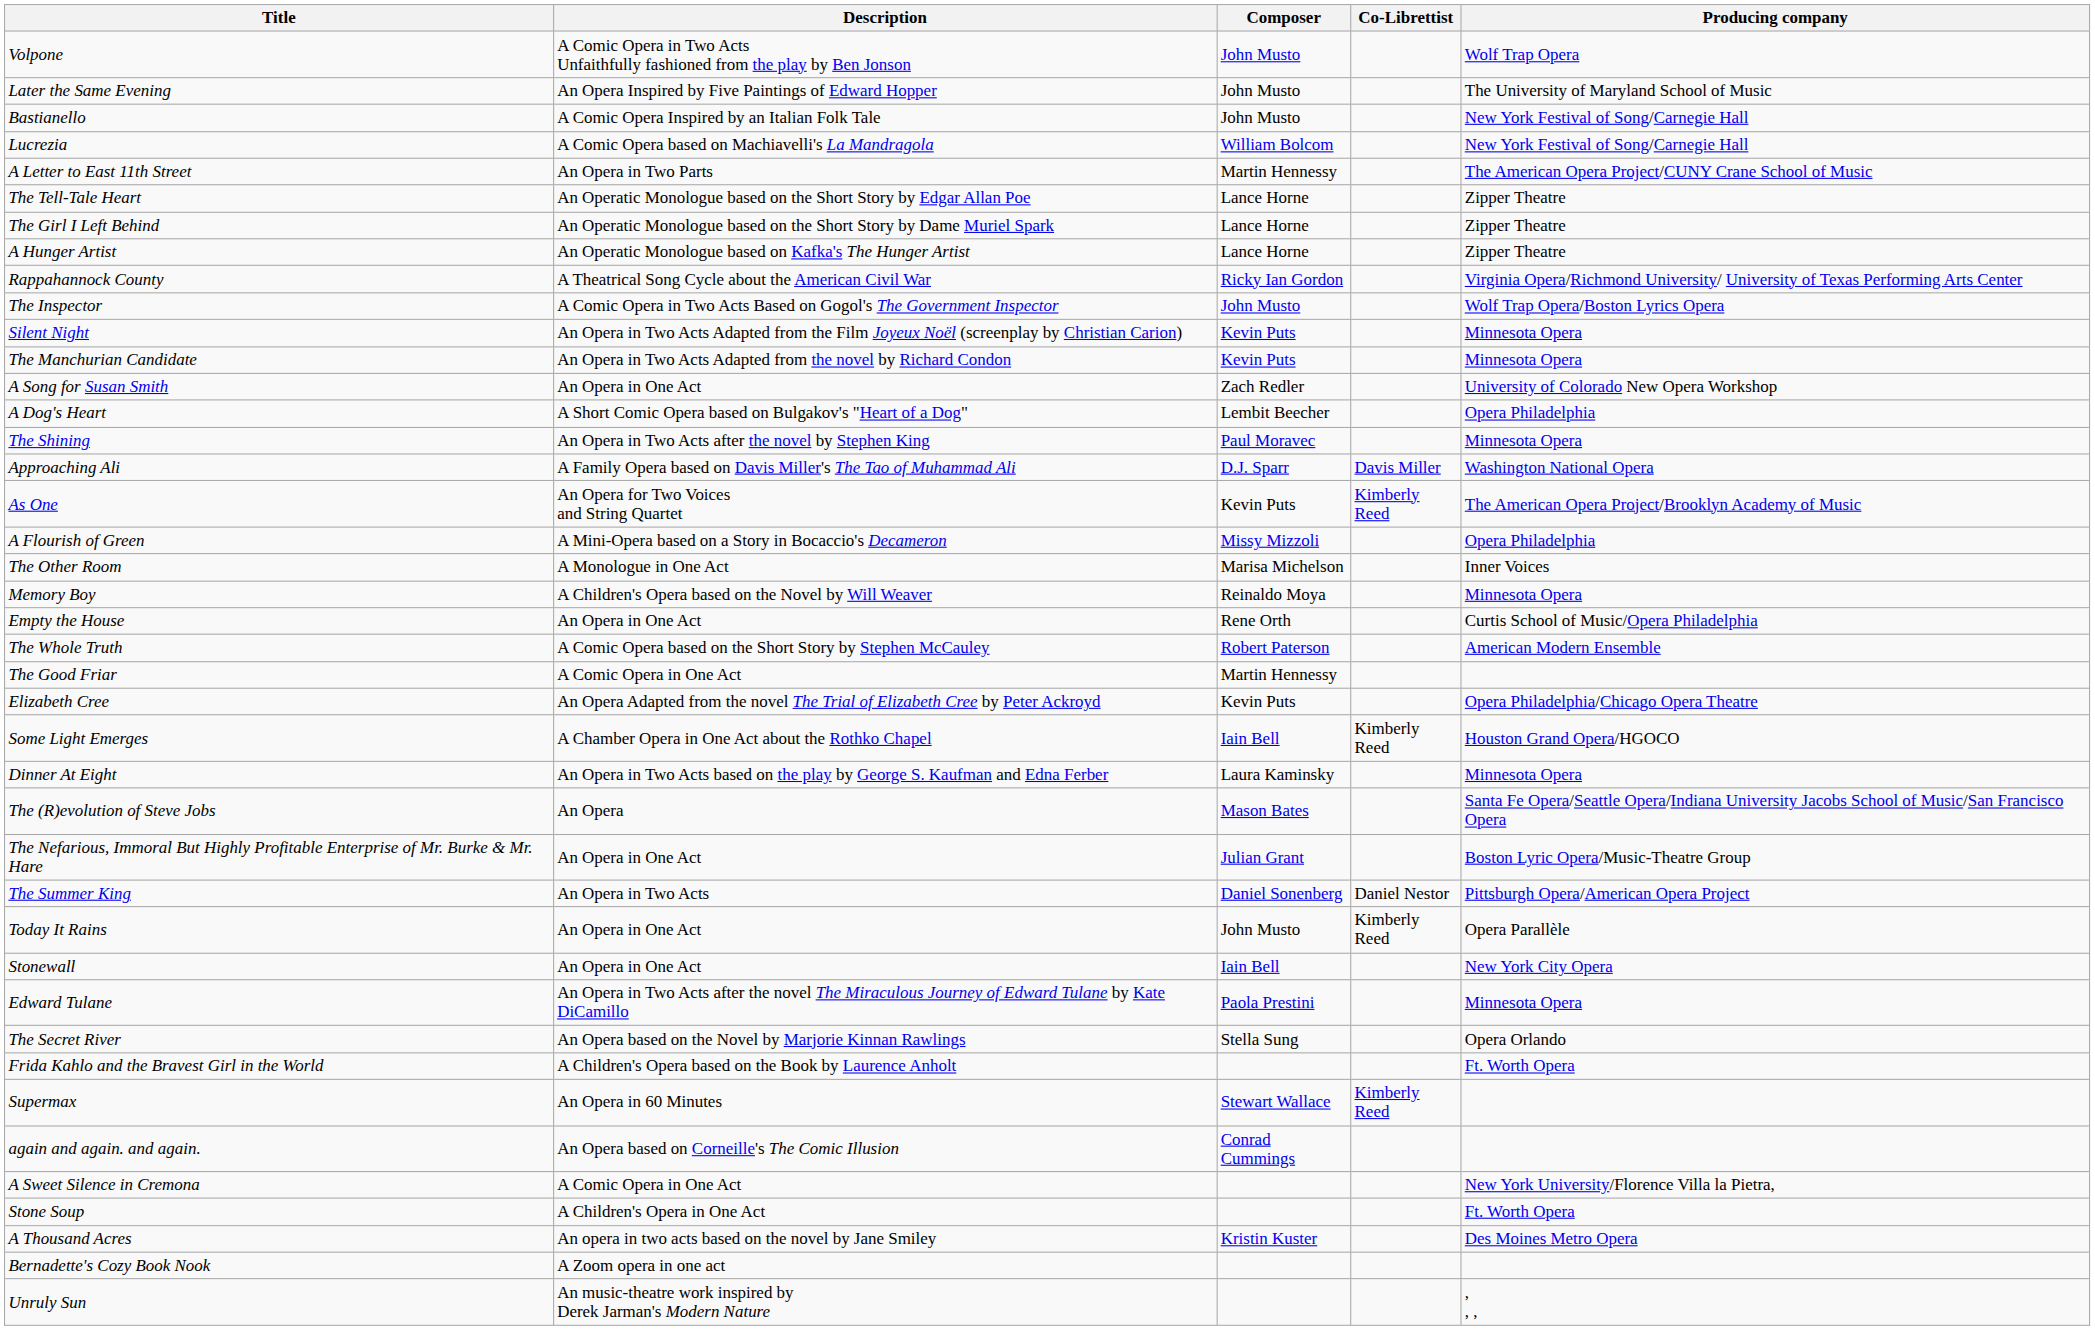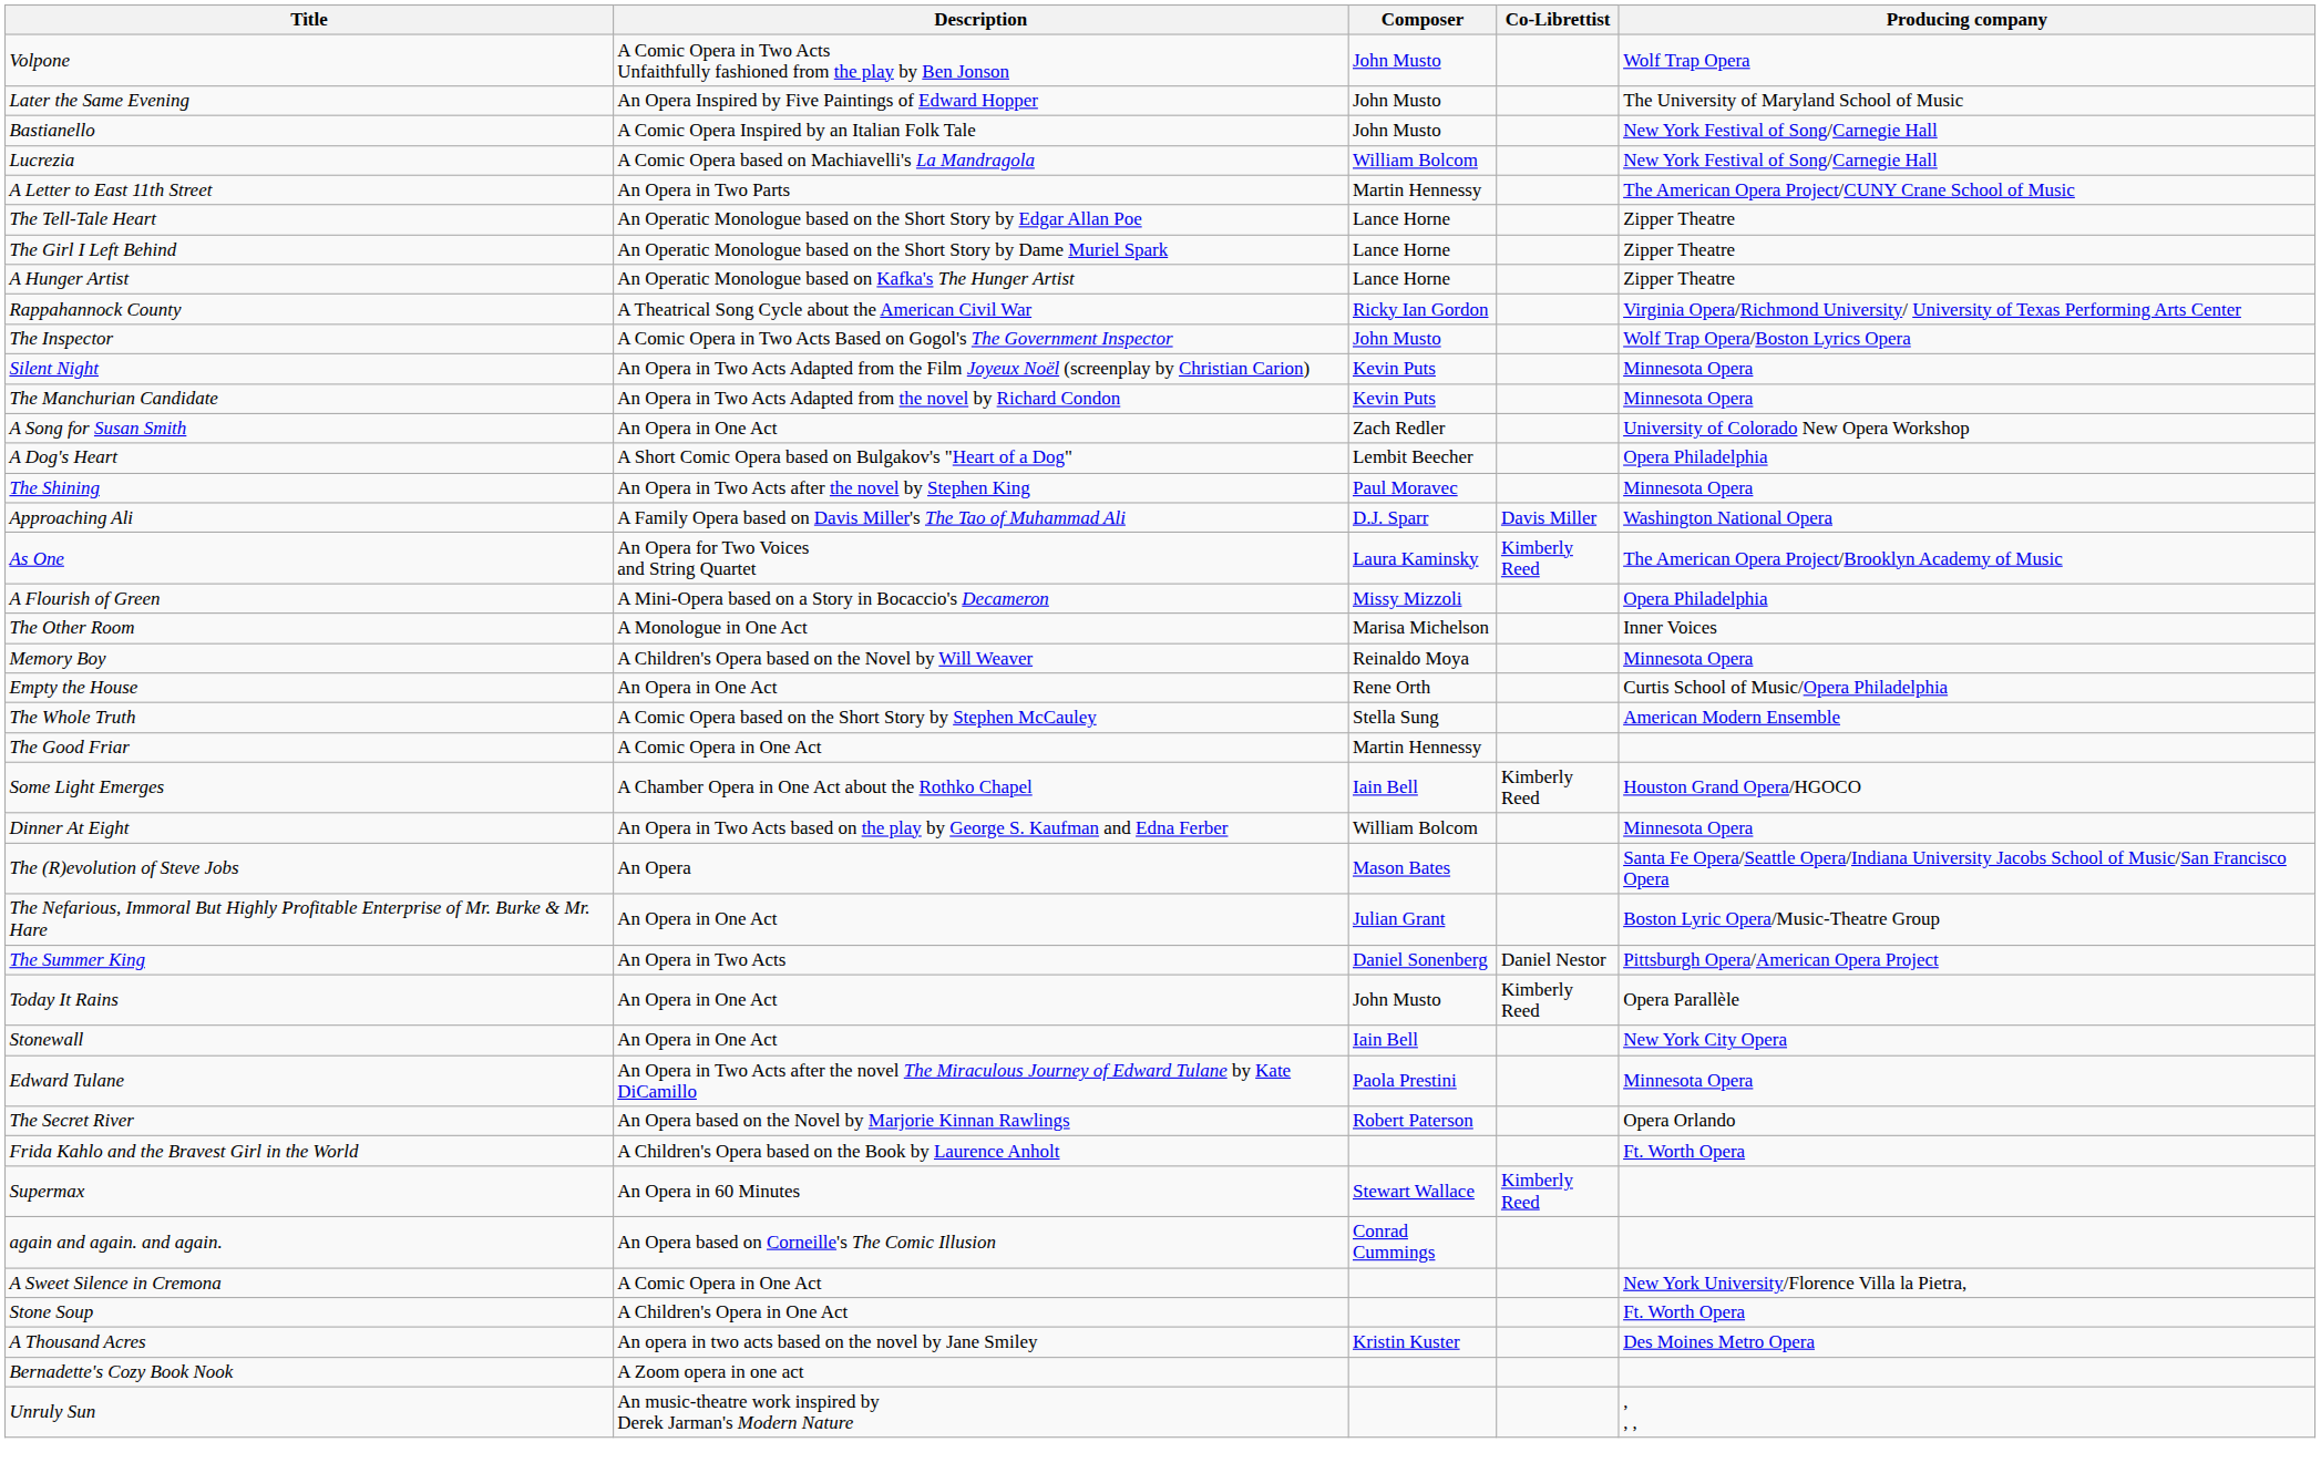 <table class="wikitable">
 <tr>
 <th>Title</th>
 <th>Description</th>
 <th>Composer</th>
 <th>Co-Librettist</th>
 <th>Producing company</th>
 </tr>
 <tr>
 <td><em>Volpone</em></td>
 <td>A Comic Opera in Two Acts<br>Unfaithfully fashioned from <a href='#'>the play</a> by <a href='#'>Ben Jonson</a></td>
 <td><a href='#'>John Musto</a></td>
 <td></td>
 <td><a href='#'>Wolf Trap Opera</a></td>
 </tr>
 <tr>
 <td><em>Later the Same Evening</em></td>
 <td>An Opera Inspired by Five Paintings of <a href='#'>Edward Hopper</a></td>
 <td>John Musto</td>
 <td></td>
 <td>The University of Maryland School of Music</td>
 </tr>
 <tr>
 <td><em>Bastianello</em></td>
 <td>A Comic Opera Inspired by an Italian Folk Tale</td>
 <td>John Musto</td>
 <td></td>
 <td><a href='#'>New York Festival of Song</a>/<a href='#'>Carnegie Hall</a></td>
 </tr>
 <tr>
 <td><em>Lucrezia</em></td>
 <td>A Comic Opera based on Machiavelli's <em><a href='#'>La Mandragola</a></em></td>
 <td><a href='#'>William Bolcom</a></td>
 <td></td>
 <td><a href='#'>New York Festival of Song</a>/<a href='#'>Carnegie Hall</a></td>
 </tr>
 <tr>
 <td><em>A Letter to East 11th Street</em></td>
 <td>An Opera in Two Parts</td>
 <td>Martin Hennessy</td>
 <td></td>
 <td><a href='#'>The American Opera Project</a>/<a href='#'>CUNY Crane School of Music</a></td>
 </tr>
 <tr>
 <td><em>The Tell-Tale Heart</em></td>
 <td>An Operatic Monologue based on the Short Story by <a href='#'>Edgar Allan Poe</a></td>
 <td>Lance Horne</td>
 <td></td>
 <td>Zipper Theatre</td>
 </tr>
 <tr>
 <td><em>The Girl I Left Behind</em></td>
 <td>An Operatic Monologue based on the Short Story by Dame <a href='#'>Muriel Spark</a></td>
 <td>Lance Horne</td>
 <td></td>
 <td>Zipper Theatre</td>
 </tr>
 <tr>
 <td><em>A Hunger Artist</em></td>
 <td>An Operatic Monologue based on <a href='#'>Kafka's</a> <em>The Hunger Artist</em></td>
 <td>Lance Horne</td>
 <td></td>
 <td>Zipper Theatre</td>
 </tr>
 <tr>
 <td><em>Rappahannock County</em></td>
 <td>A Theatrical Song Cycle about the <a href='#'>American Civil War</a></td>
 <td><a href='#'>Ricky Ian Gordon</a></td>
 <td></td>
 <td><a href='#'>Virginia Opera</a>/<a href='#'>Richmond University</a>/ <a href='#'>University of Texas Performing Arts Center</a></td>
 </tr>
 <tr>
 <td><em>The Inspector</em></td>
 <td>A Comic Opera in Two Acts Based on Gogol's <em><a href='#'>The Government Inspector</a></em></td>
 <td><a href='#'>John Musto</a></td>
 <td></td>
 <td><a href='#'>Wolf Trap Opera</a>/<a href='#'>Boston Lyrics Opera</a></td>
 </tr>
 <tr>
 <td><em><a href='#'>Silent Night</a></em></td>
 <td>An Opera in Two Acts Adapted from the Film <em><a href='#'>Joyeux Noël</a></em>  (screenplay by <a href='#'>Christian Carion</a>)</td>
 <td><a href='#'>Kevin Puts</a></td>
 <td></td>
 <td><a href='#'>Minnesota Opera</a></td>
 </tr>
 <tr>
 <td><em>The Manchurian Candidate</em></td>
 <td>An Opera in Two Acts Adapted from <a href='#'>the novel</a> by <a href='#'>Richard Condon</a></td>
 <td><a href='#'>Kevin Puts</a></td>
 <td></td>
 <td><a href='#'>Minnesota Opera</a></td>
 </tr>
 <tr>
 <td><em>A Song for <a href='#'>Susan Smith</a></em></td>
 <td>An Opera in One Act</td>
 <td>Zach Redler</td>
 <td></td>
 <td><a href='#'>University of Colorado</a> New Opera Workshop</td>
 </tr>
 <tr>
 <td><em>A Dog's Heart</em></td>
 <td>A Short Comic Opera based on Bulgakov's "<a href='#'>Heart of a Dog</a>"</td>
 <td>Lembit Beecher</td>
 <td></td>
 <td><a href='#'>Opera Philadelphia</a></td>
 </tr>
 <tr>
 <td><em><a href='#'>The Shining</a></em></td>
 <td>An Opera in Two Acts after <a href='#'>the novel</a> by <a href='#'>Stephen King</a></td>
 <td><a href='#'>Paul Moravec</a></td>
 <td></td>
 <td><a href='#'>Minnesota Opera</a></td>
 </tr>
 <tr>
 <td><em>Approaching Ali</em></td>
 <td>A Family Opera based on <a href='#'>Davis Miller</a>'s <em><a href='#'>The Tao of Muhammad Ali</a></em></td>
 <td><a href='#'>D.J. Sparr</a></td>
 <td><a href='#'>Davis Miller</a></td>
 <td><a href='#'>Washington National Opera</a></td>
 </tr>
 <tr>
 <td><em><a href='#'>As One</a></em></td>
 <td>An Opera for Two Voices<br>and String Quartet</td>
-<td>Kevin Puts</td>
+<td><a href='#'>Laura Kaminsky</a></td>
 <td><a href='#'>Kimberly Reed</a></td>
 <td><a href='#'>The American Opera Project</a>/<a href='#'>Brooklyn Academy of Music</a></td>
 </tr>
 <tr>
 <td><em>A Flourish of Green</em></td>
 <td>A Mini-Opera based on a Story in Bocaccio's <em><a href='#'>Decameron</a></em></td>
 <td><a href='#'>Missy Mizzoli</a></td>
 <td></td>
 <td><a href='#'>Opera Philadelphia</a></td>
 </tr>
 <tr>
 <td><em>The Other Room</em></td>
 <td>A Monologue in One Act</td>
 <td>Marisa Michelson</td>
 <td></td>
 <td>Inner Voices</td>
 </tr>
 <tr>
 <td><em>Memory Boy</em></td>
 <td>A Children's Opera based on the Novel by <a href='#'>Will Weaver</a></td>
 <td>Reinaldo Moya</td>
 <td></td>
 <td><a href='#'>Minnesota Opera</a></td>
 </tr>
 <tr>
 <td><em>Empty the House</em></td>
 <td>An Opera in One Act</td>
 <td>Rene Orth</td>
 <td></td>
 <td>Curtis School of Music/<a href='#'>Opera Philadelphia</a></td>
 </tr>
 <tr>
 <td><em>The Whole Truth</em></td>
 <td>A Comic Opera based on the Short Story by <a href='#'>Stephen McCauley</a></td>
-<td><a href='#'>Robert Paterson</a></td>
+<td>Stella Sung</td>
 <td></td>
 <td><a href='#'>American Modern Ensemble</a></td>
 </tr>
 <tr>
 <td><em>The Good Friar</em></td>
 <td>A Comic Opera in One Act</td>
 <td>Martin Hennessy</td>
 <td></td>
 <td></td>
 </tr>
 <tr>
-<td><em>Elizabeth Cree</em></td>
-<td>An Opera Adapted from the novel <em><a href='#'>The Trial of Elizabeth Cree</a></em> by <a href='#'>Peter Ackroyd</a></td>
-<td>Kevin Puts</td>
-<td></td>
-<td><a href='#'>Opera Philadelphia</a>/<a href='#'>Chicago Opera Theatre</a></td>
-</tr>
-<tr>
 <td><em>Some Light Emerges</em></td>
 <td>A Chamber Opera in One Act about the <a href='#'>Rothko Chapel</a></td>
 <td><a href='#'>Iain Bell</a></td>
 <td>Kimberly Reed</td>
 <td><a href='#'>Houston Grand Opera</a>/HGOCO</td>
 </tr>
 <tr>
 <td><em>Dinner At Eight</em></td>
 <td>An Opera in Two Acts based on <a href='#'>the play</a> by <a href='#'>George S. Kaufman</a> and <a href='#'>Edna Ferber</a></td>
-<td>Laura Kaminsky</td>
+<td>William Bolcom</td>
 <td></td>
 <td><a href='#'>Minnesota Opera</a></td>
 </tr>
 <tr>
 <td><em>The (R)evolution of Steve Jobs</em></td>
 <td>An Opera</td>
 <td><a href='#'>Mason Bates</a></td>
 <td></td>
 <td><a href='#'>Santa Fe Opera</a>/<a href='#'>Seattle Opera</a>/<a href='#'>Indiana University Jacobs School of Music</a>/<a href='#'>San Francisco Opera</a></td>
 </tr>
 <tr>
 <td><em>The Nefarious, Immoral But Highly Profitable Enterprise  of Mr. Burke & Mr. Hare</em></td>
 <td>An Opera in One Act</td>
 <td><a href='#'>Julian Grant</a></td>
 <td></td>
 <td><a href='#'>Boston Lyric Opera</a>/Music-Theatre Group</td>
 </tr>
 <tr>
 <td><em><a href='#'>The Summer King</a></em></td>
 <td>An Opera in Two Acts</td>
 <td><a href='#'>Daniel Sonenberg</a></td>
 <td>Daniel Nestor</td>
 <td><a href='#'>Pittsburgh Opera</a>/<a href='#'>American Opera Project</a></td>
 </tr>
 <tr>
 <td><em>Today It Rains</em></td>
 <td>An Opera in One Act</td>
 <td>John Musto</td>
 <td>Kimberly Reed</td>
 <td>Opera Parallèle</td>
 </tr>
 <tr>
 <td><em>Stonewall</em></td>
 <td>An Opera in One Act</td>
 <td><a href='#'>Iain Bell</a></td>
 <td></td>
 <td><a href='#'>New York City Opera</a></td>
 </tr>
 <tr>
 <td><em>Edward Tulane</em></td>
 <td>An Opera in Two Acts after the novel <em><a href='#'>The Miraculous Journey of Edward Tulane</a></em> by <a href='#'>Kate DiCamillo</a></td>
 <td><a href='#'>Paola Prestini</a></td>
 <td></td>
 <td><a href='#'>Minnesota Opera</a></td>
 </tr>
 <tr>
 <td><em>The Secret River</em></td>
 <td>An Opera based on the Novel by <a href='#'>Marjorie Kinnan Rawlings</a></td>
-<td>Stella Sung</td>
+<td><a href='#'>Robert Paterson</a></td>
 <td></td>
 <td>Opera Orlando</td>
 </tr>
 <tr>
 <td><em>Frida Kahlo and the Bravest Girl in the World</em></td>
 <td>A Children's Opera based on the Book by <a href='#'>Laurence Anholt</a></td>
 <td></td>
 <td></td>
 <td><a href='#'>Ft. Worth Opera</a></td>
 </tr>
 <tr>
 <td><em>Supermax</em></td>
 <td>An Opera in 60 Minutes</td>
 <td><a href='#'>Stewart Wallace</a></td>
 <td><a href='#'>Kimberly Reed</a></td>
 <td></td>
 </tr>
 <tr>
 <td><em>again and again. and again.</em></td>
 <td>An Opera based on <a href='#'>Corneille</a>'s <em>The Comic Illusion</em></td>
 <td><a href='#'>Conrad Cummings</a></td>
 <td></td>
 <td></td>
 </tr>
 <tr>
 <td><em>A Sweet Silence in Cremona</em></td>
 <td>A Comic Opera in One Act</td>
 <td></td>
 <td></td>
 <td><a href='#'>New York University</a>/Florence Villa la Pietra, </td>
 </tr>
 <tr>
 <td><em>Stone Soup</em></td>
 <td>A Children's Opera in One Act</td>
 <td></td>
 <td></td>
 <td><a href='#'>Ft. Worth Opera</a></td>
 </tr>
 <tr>
 <td><em>A Thousand Acres</em></td>
 <td>An opera in two acts based on the novel by Jane Smiley</td>
 <td><a href='#'>Kristin Kuster</a></td>
 <td></td>
 <td><a href='#'>Des Moines Metro Opera</a></td>
 </tr>
 <tr>
 <td><em>Bernadette's Cozy Book Nook</em></td>
 <td>A Zoom opera in one act</td>
 <td></td>
 <td></td>
 <td></td>
 </tr>
 <tr>
 <td><em>Unruly Sun</em></td>
 <td>An music-theatre work inspired by<br>Derek Jarman's <em>Modern Nature</em></td>
 <td></td>
 <td></td>
 <td>,<br>, ,</td>
 </tr>
 </table>
